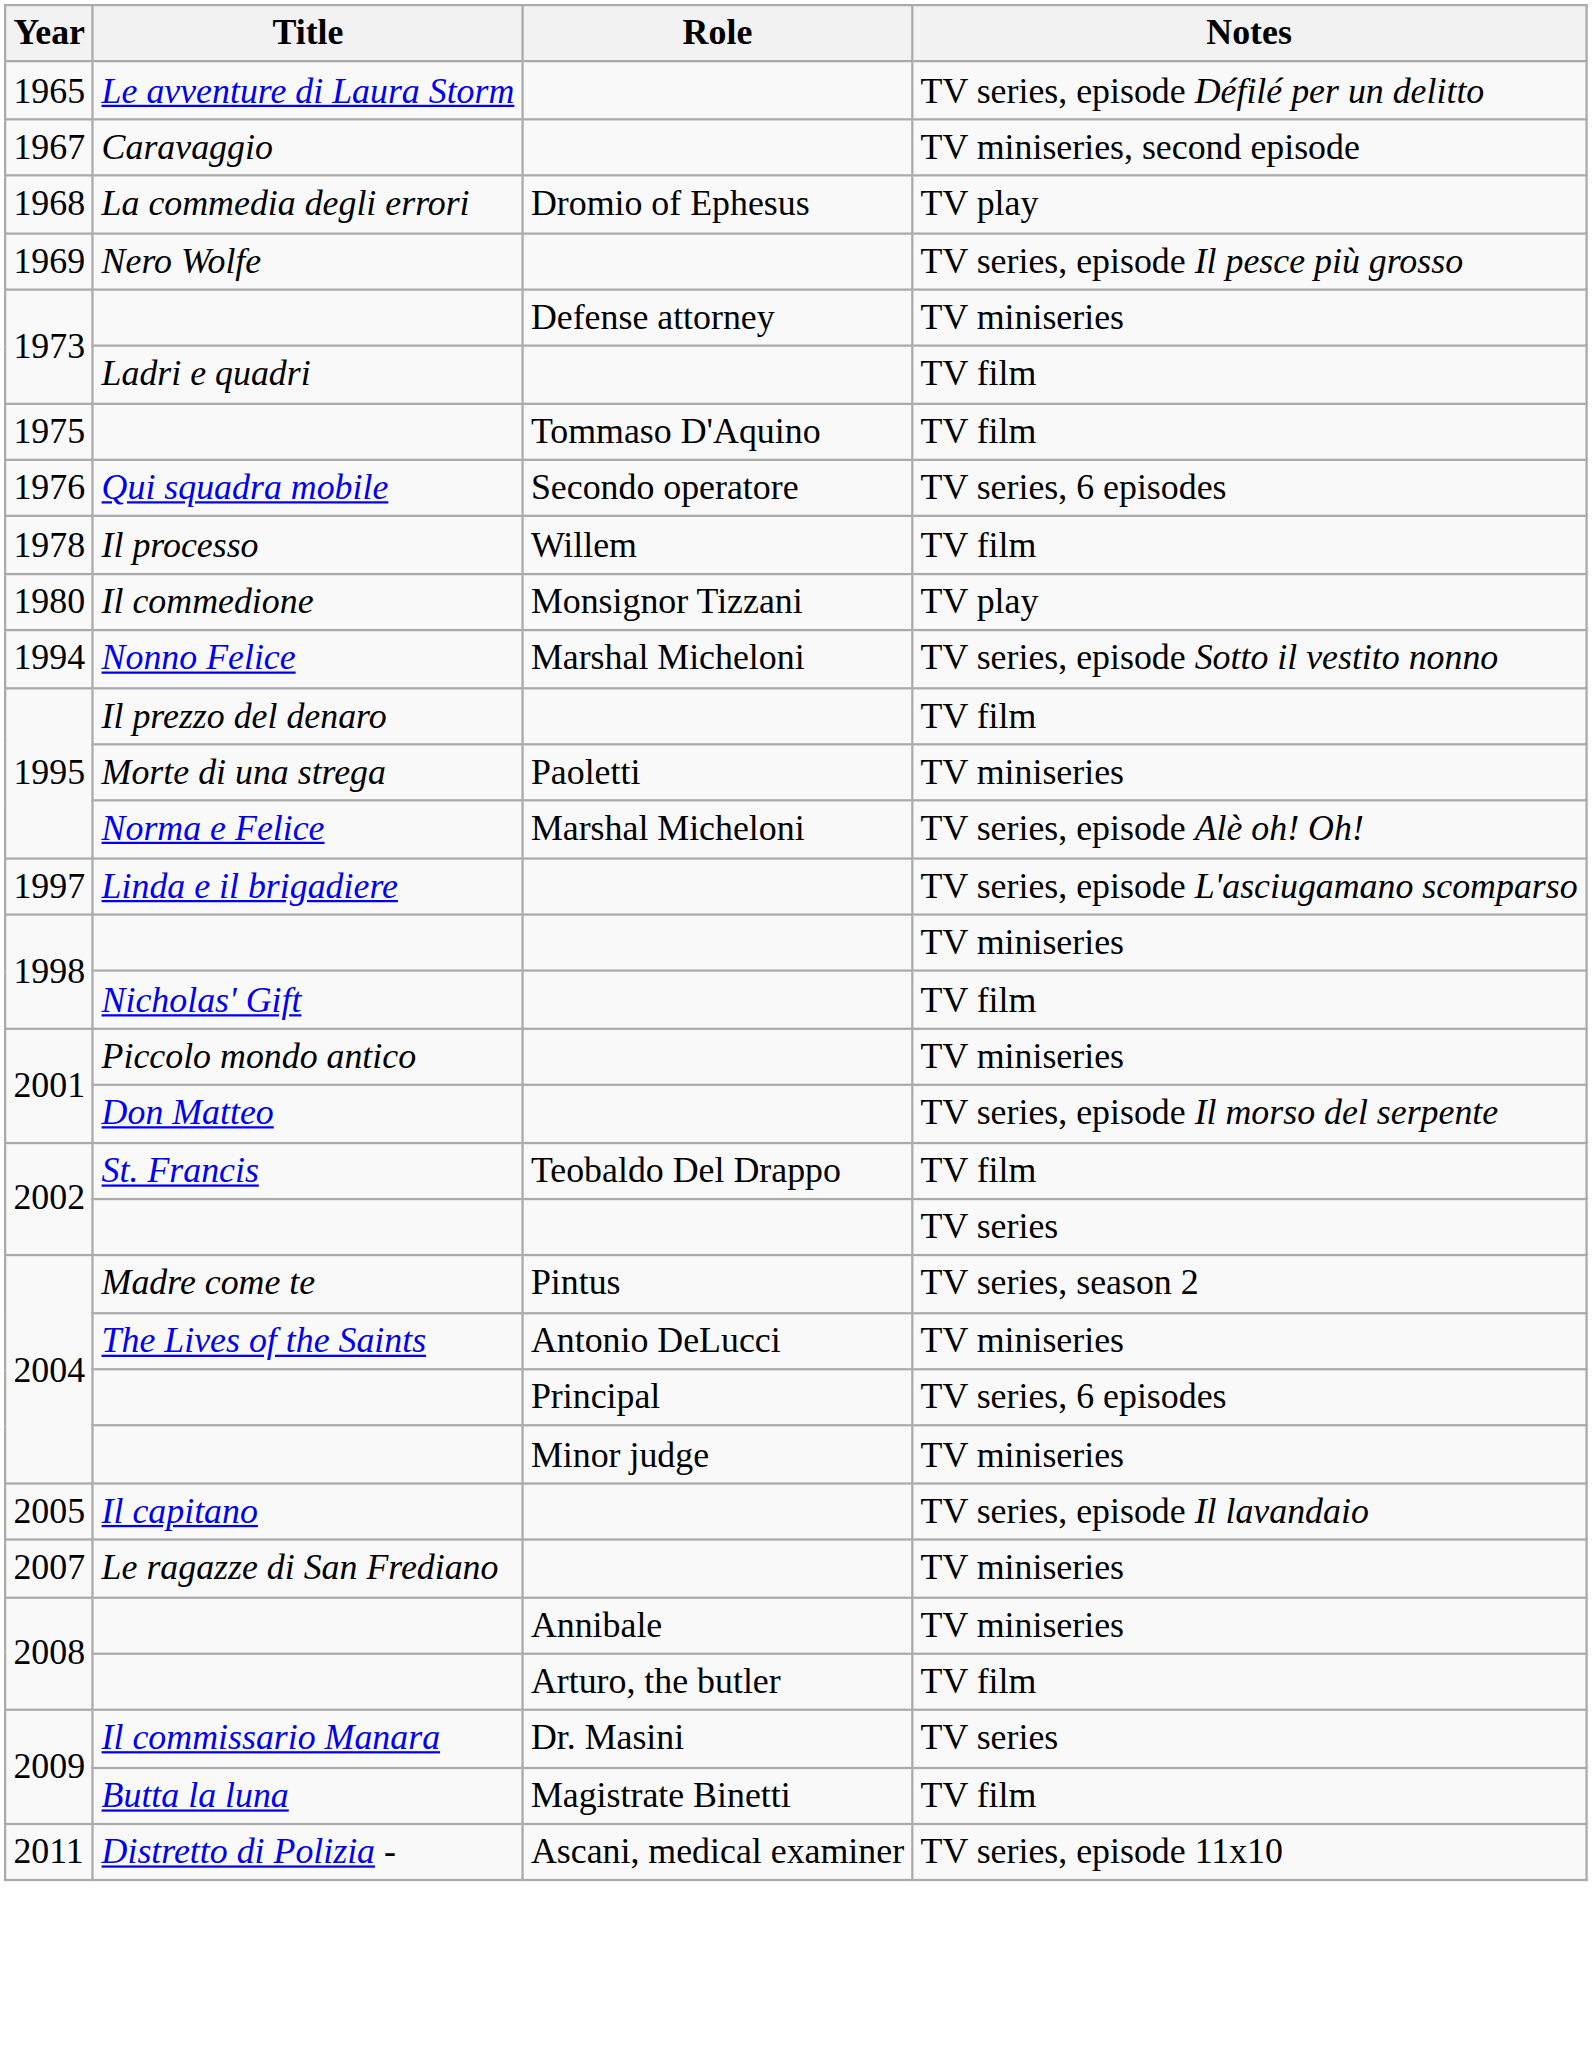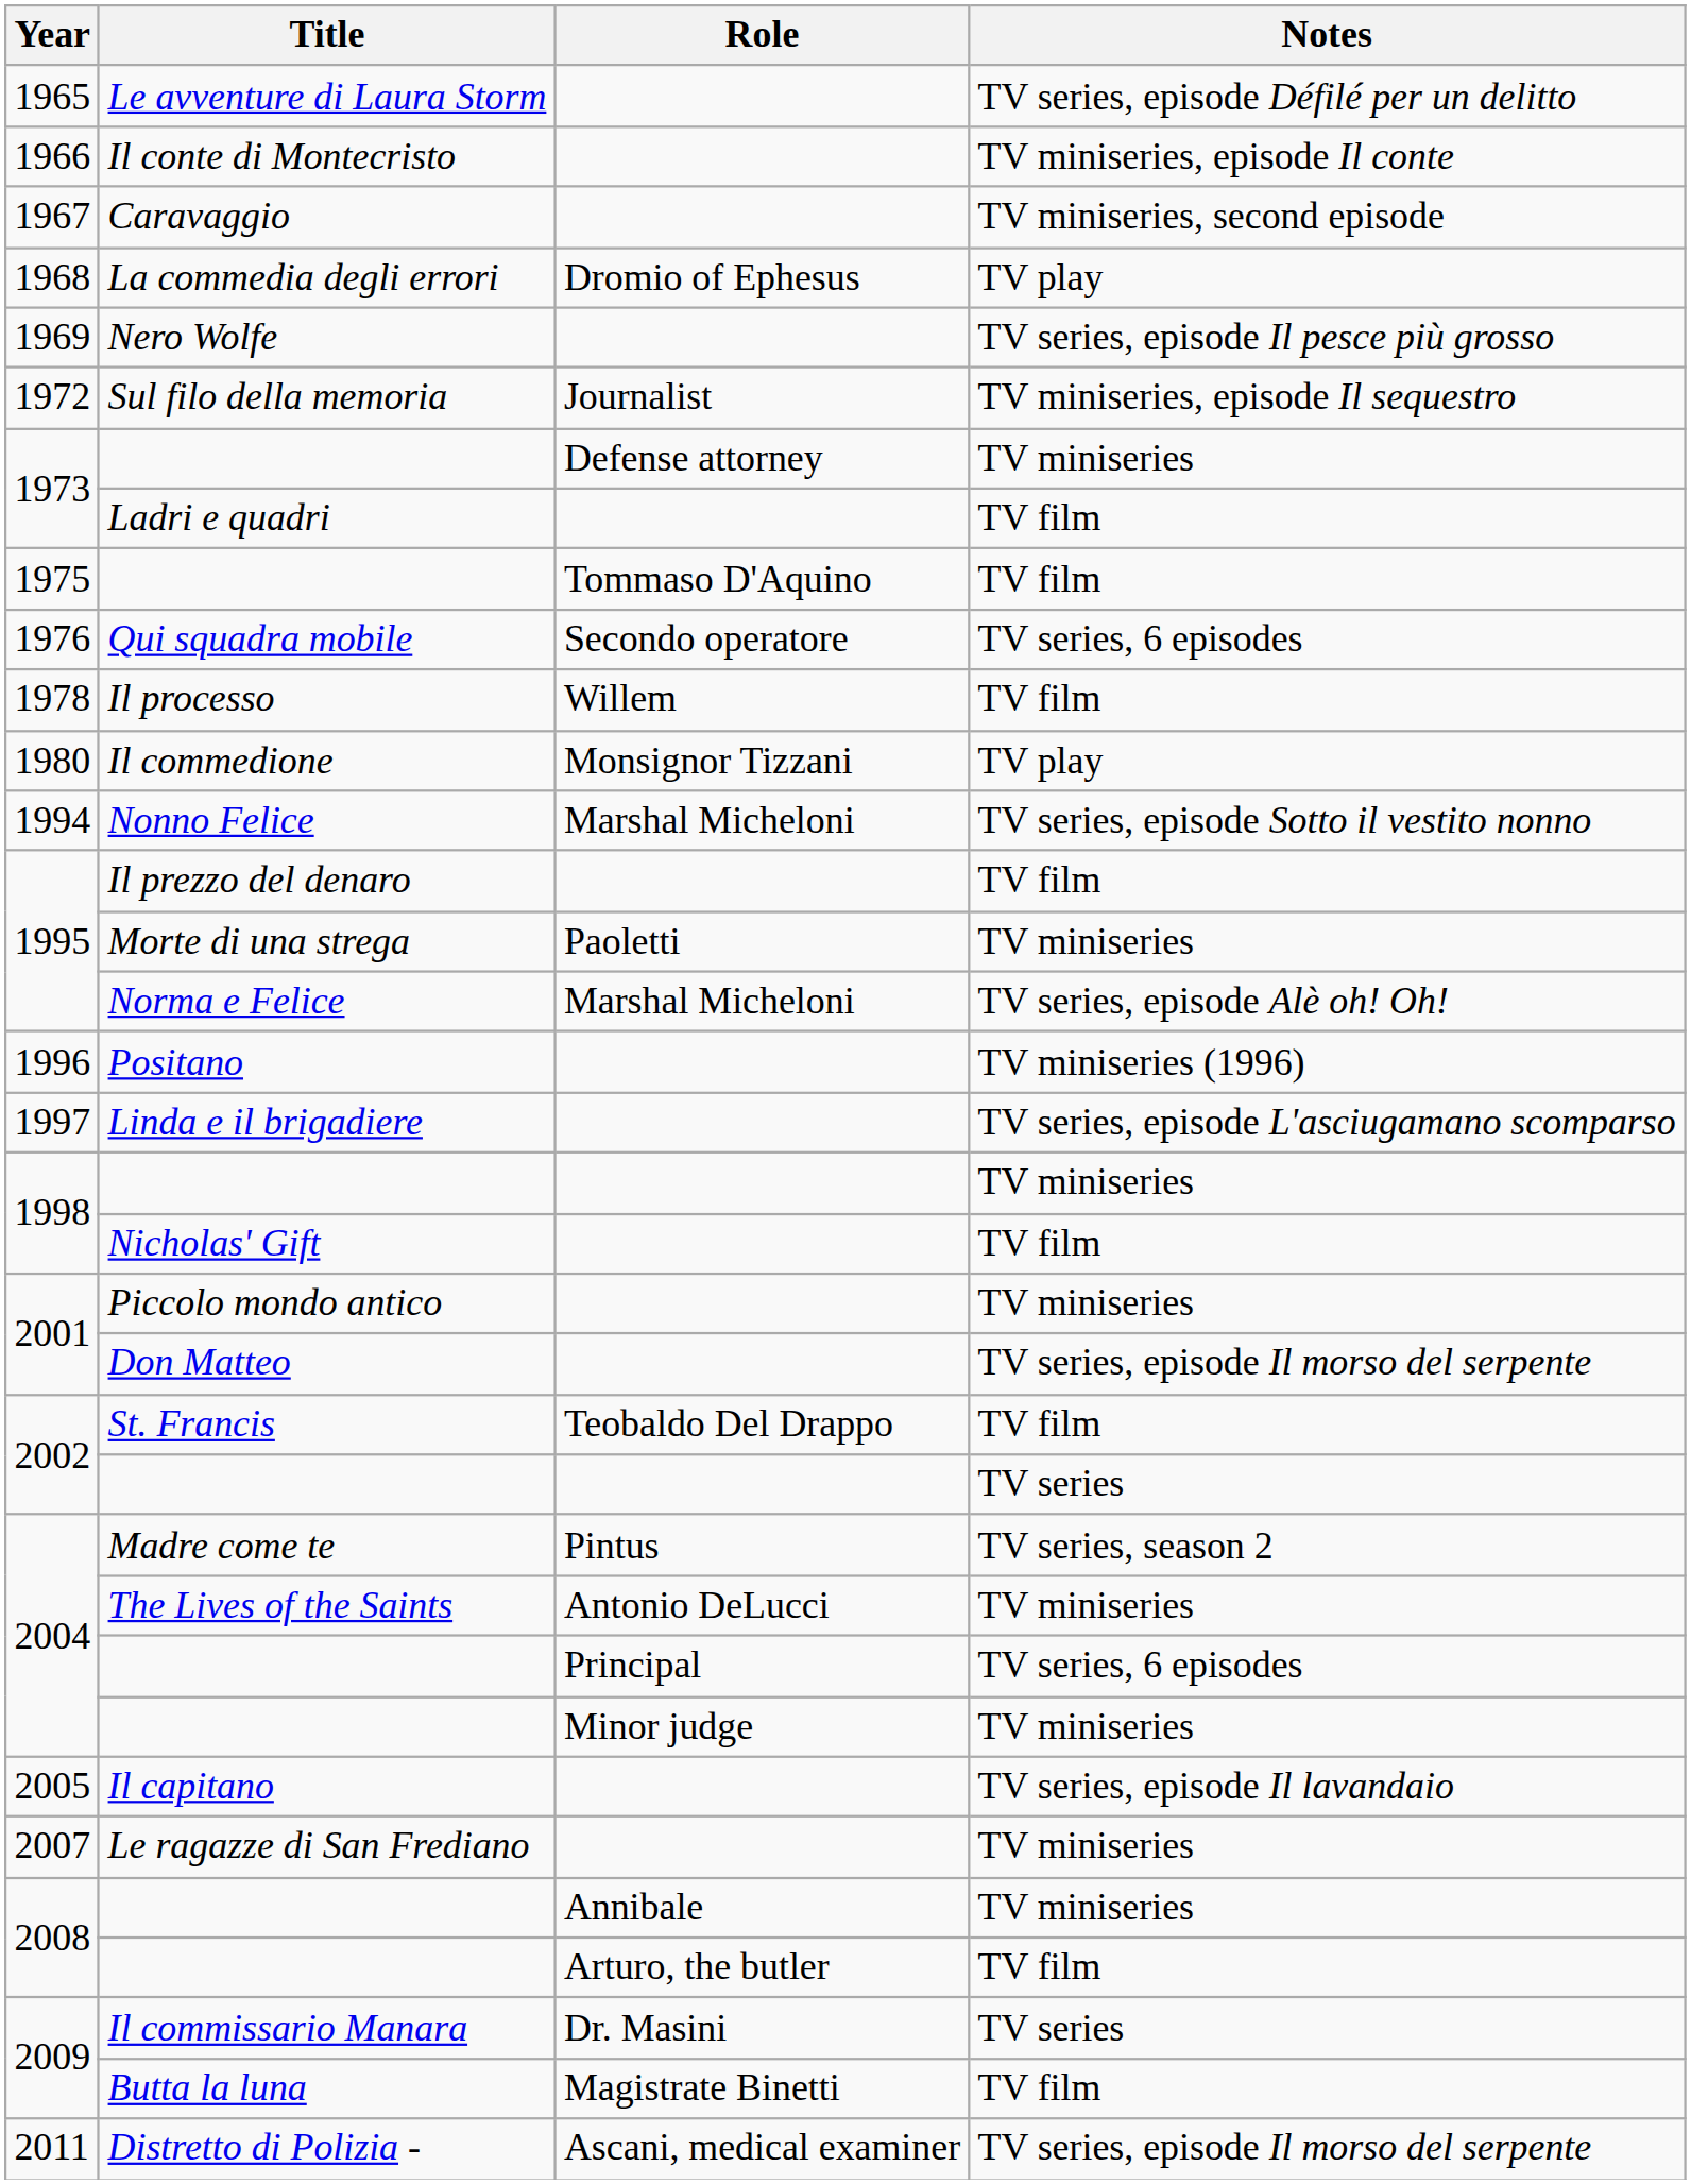 <table class="wikitable plainrowheaders sortable">
 <tr>
 <th scope="col">Year</th>
 <th scope="col">Title</th>
 <th scope="col">Role</th>
 <th scope="col">Notes</th>
 </tr>
 <tr>
 <td>1965</td>
 <td><em><a href='#'>Le avventure di Laura Storm</a></em></td>
 <td></td>
 <td>TV series, episode <em>Défilé per un delitto</em></td>
+</tr>
+<tr>
+<td>1966</td>
+<td><em>Il conte di Montecristo</em></td>
+<td></td>
+<td>TV miniseries, episode <em>Il conte</em></td>
 </tr>
 <tr>
 <td>1967</td>
 <td><em>Caravaggio</em></td>
 <td></td>
 <td>TV miniseries, second episode</td>
 </tr>
 <tr>
 <td>1968</td>
 <td><em>La commedia degli errori</em></td>
 <td>Dromio of Ephesus</td>
 <td>TV play</td>
 </tr>
 <tr>
 <td>1969</td>
 <td><em>Nero Wolfe</em></td>
 <td></td>
 <td>TV series, episode <em>Il pesce più grosso</em></td>
+</tr>
+<tr>
+<td>1972</td>
+<td><em>Sul filo della memoria</em></td>
+<td>Journalist</td>
+<td>TV miniseries, episode <em>Il sequestro</em></td>
 </tr>
 <tr>
 <td rowspan=2>1973</td>
 <td><em></em></td>
 <td>Defense attorney</td>
 <td>TV miniseries</td>
 </tr>
 <tr>
 <td><em>Ladri e quadri</em></td>
 <td></td>
 <td>TV film</td>
 </tr>
 <tr>
 <td>1975</td>
 <td><em></em></td>
 <td>Tommaso D'Aquino</td>
 <td>TV film</td>
 </tr>
 <tr>
 <td>1976</td>
 <td><em><a href='#'>Qui squadra mobile</a></em></td>
 <td>Secondo operatore</td>
 <td>TV series, 6 episodes</td>
 </tr>
 <tr>
 <td>1978</td>
 <td><em>Il processo</em></td>
 <td>Willem</td>
 <td>TV film</td>
 </tr>
 <tr>
 <td>1980</td>
 <td><em>Il commedione</em></td>
 <td>Monsignor Tizzani</td>
 <td>TV play</td>
 </tr>
 <tr>
 <td>1994</td>
 <td><em><a href='#'>Nonno Felice</a></em></td>
 <td>Marshal Micheloni</td>
 <td>TV series, episode <em>Sotto il vestito nonno</em></td>
 </tr>
 <tr>
 <td rowspan=3>1995</td>
 <td><em>Il prezzo del denaro</em></td>
 <td></td>
 <td>TV film</td>
 </tr>
 <tr>
 <td><em>Morte di una strega</em></td>
 <td>Paoletti</td>
 <td>TV miniseries</td>
 </tr>
 <tr>
 <td><em><a href='#'>Norma e Felice</a></em></td>
 <td>Marshal Micheloni</td>
 <td>TV series, episode <em>Alè oh! Oh!</em></td>
+</tr>
+<tr>
+<td>1996</td>
+<td><em><a href='#'>Positano</a></em></td>
+<td></td>
+<td>TV miniseries (1996)</td>
 </tr>
 <tr>
 <td>1997</td>
 <td><em><a href='#'>Linda e il brigadiere</a></em></td>
 <td></td>
 <td>TV series, episode <em>L'asciugamano scomparso</em></td>
 </tr>
 <tr>
 <td rowspan=2>1998</td>
 <td><em></em></td>
 <td></td>
 <td>TV miniseries</td>
 </tr>
 <tr>
 <td><em><a href='#'>Nicholas' Gift</a></em></td>
 <td></td>
 <td>TV film</td>
 </tr>
 <tr>
 <td rowspan=2>2001</td>
 <td><em>Piccolo mondo antico</em></td>
 <td></td>
 <td>TV miniseries</td>
 </tr>
 <tr>
 <td><em><a href='#'>Don Matteo</a></em></td>
 <td></td>
 <td>TV series, episode <em>Il morso del serpente</em></td>
 </tr>
 <tr>
 <td rowspan=2>2002</td>
 <td><em><a href='#'>St. Francis</a></em></td>
 <td>Teobaldo Del Drappo</td>
 <td>TV film</td>
 </tr>
 <tr>
 <td><em></em></td>
 <td></td>
 <td>TV series</td>
 </tr>
 <tr>
 <td rowspan=4>2004</td>
 <td><em>Madre come te</em></td>
 <td>Pintus</td>
 <td>TV series, season 2</td>
 </tr>
 <tr>
 <td><em><a href='#'>The Lives of the Saints</a></em></td>
 <td>Antonio DeLucci</td>
 <td>TV miniseries</td>
 </tr>
 <tr>
 <td><em></em></td>
 <td>Principal</td>
 <td>TV series, 6 episodes</td>
 </tr>
 <tr>
 <td><em></em></td>
 <td>Minor judge</td>
 <td>TV miniseries</td>
 </tr>
 <tr>
 <td>2005</td>
 <td><em><a href='#'>Il capitano</a></em></td>
 <td></td>
 <td>TV series, episode <em>Il lavandaio</em></td>
 </tr>
 <tr>
 <td>2007</td>
 <td><em>Le ragazze di San Frediano</em></td>
 <td></td>
 <td>TV miniseries</td>
 </tr>
 <tr>
 <td rowspan=2>2008</td>
 <td><em></em></td>
 <td>Annibale</td>
 <td>TV miniseries</td>
 </tr>
 <tr>
 <td><em></em></td>
 <td>Arturo, the butler</td>
 <td>TV film</td>
 </tr>
 <tr>
 <td rowspan=2>2009</td>
 <td><em><a href='#'>Il commissario Manara</a></em></td>
 <td>Dr. Masini</td>
 <td>TV series</td>
 </tr>
 <tr>
 <td><em><a href='#'>Butta la luna</a></em></td>
 <td>Magistrate Binetti</td>
 <td>TV film</td>
 </tr>
 <tr>
 <td>2011</td>
 <td><em><a href='#'>Distretto di Polizia</a></em> -</td>
 <td>Ascani, medical examiner</td>
-<td>TV series, episode 11x10</td>
+<td>TV series, episode <em>Il morso del serpente</em></td>
 </tr>
 </table>
